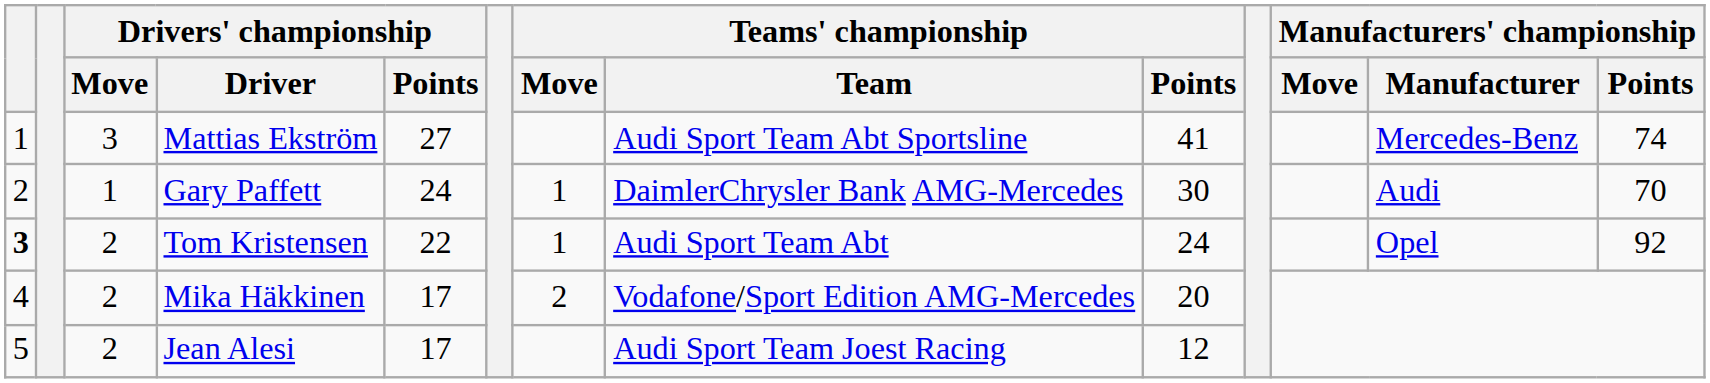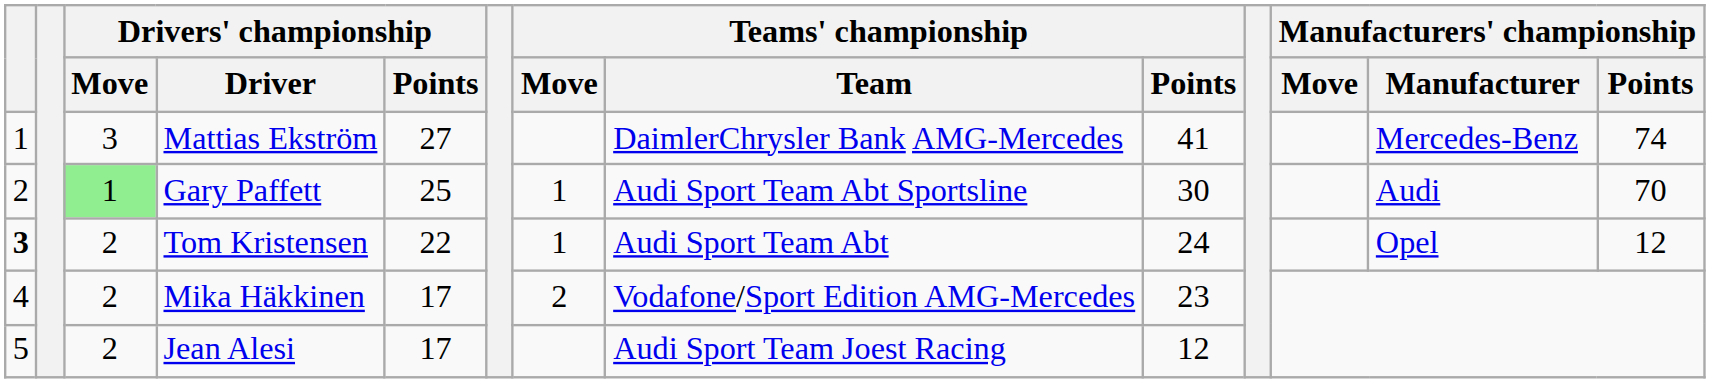 <table class="wikitable" style="font-size:85%;">
 <tr>
 <th rowspan="2"></th>
 <th rowspan="7" style="width:5px;"></th>
 <th colspan="3">Drivers' championship</th>
 <th rowspan="7" style="width:5px;"></th>
 <th colspan="3" nowrap>Teams' championship</th>
 <th rowspan="7" style="width:5px;"></th>
 <th colspan="3" nowrap>Manufacturers' championship</th>
 </tr>
 <tr>
 <th>Move</th>
 <th>Driver</th>
 <th>Points</th>
 <th>Move</th>
 <th>Team</th>
 <th>Points</th>
 <th>Move</th>
 <th>Manufacturer</th>
 <th>Points</th>
 </tr>
 <tr>
 <td align="center">1</td>
 <td align="center"> 3</td>
 <td> <a href='#'>Mattias Ekström</a></td>
 <td align="center">27</td>
 <td align="center"></td>
-<td> <a href='#'>Audi Sport Team Abt Sportsline</a></td>
+<td> <a href='#'>DaimlerChrysler Bank</a> <a href='#'>AMG-Mercedes</a></td>
 <td align="center">41</td>
 <td align="center"></td>
 <td> <a href='#'>Mercedes-Benz</a></td>
 <td align="center">74</td>
 </tr>
 <tr>
 <td align="center">2</td>
+<td align="center" style="background: lightgreen;"> 1</td>
+<td> <a href='#'>Gary Paffett</a></td>
+<td align="center">25</td>
 <td align="center"> 1</td>
-<td> <a href='#'>Gary Paffett</a></td>
-<td align="center">24</td>
-<td align="center"> 1</td>
-<td> <a href='#'>DaimlerChrysler Bank</a> <a href='#'>AMG-Mercedes</a></td>
+<td> <a href='#'>Audi Sport Team Abt Sportsline</a></td>
 <td align="center">30</td>
 <td align="center"></td>
 <td> <a href='#'>Audi</a></td>
 <td align="center">70</td>
 </tr>
 <tr>
 <td align="center"><strong>3</strong></td>
 <td align="center"> 2</td>
 <td> <a href='#'>Tom Kristensen</a></td>
 <td align="center">22</td>
 <td align="center"> 1</td>
 <td> <a href='#'>Audi Sport Team Abt</a></td>
 <td align="center">24</td>
 <td align="center"></td>
 <td> <a href='#'>Opel</a></td>
-<td align="center">92</td>
+<td align="center">12</td>
 </tr>
 <tr>
 <td align="center">4</td>
 <td align="center"> 2</td>
 <td> <a href='#'>Mika Häkkinen</a></td>
 <td align="center">17</td>
 <td align="center"> 2</td>
 <td> <a href='#'>Vodafone</a>/<a href='#'>Sport Edition AMG-Mercedes</a></td>
-<td align="center">20</td>
+<td align="center">23</td>
 </tr>
 <tr>
 <td align="center">5</td>
 <td align="center"> 2</td>
 <td> <a href='#'>Jean Alesi</a></td>
 <td align="center">17</td>
 <td align="center"></td>
 <td> <a href='#'>Audi Sport Team Joest Racing</a></td>
 <td align="center">12</td>
 </tr>
 </table>
